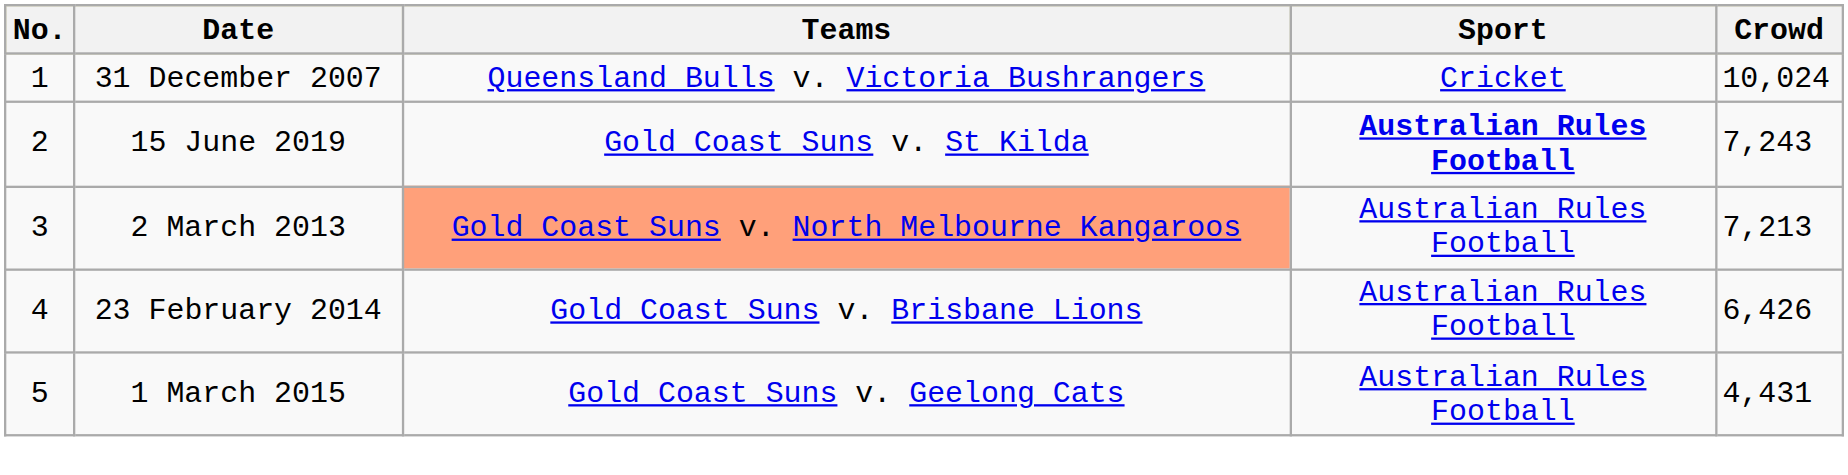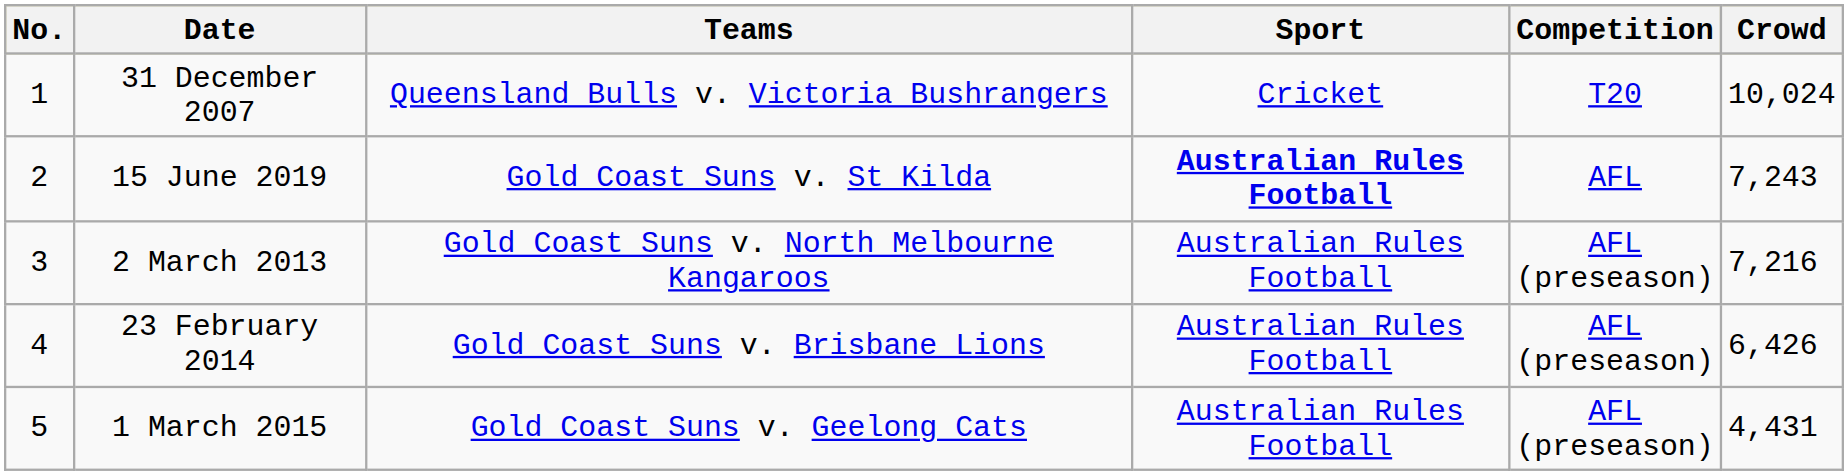 <table class="wikitable sortable" style="width:800px;">
 <tr style="background:#bdb76b;">
 <th width=1%>No.</th>
 <th width=17%>Date</th>
 <th width=46%>Teams</th>
 <th width=22%>Sport</th>
+<th width=8%>Competition</th>
 <th width=6%>Crowd</th>
 </tr>
 <tr>
 <td align=center>1</td>
 <td align=center>31 December 2007</td>
 <td align=center><a href='#'>Queensland Bulls</a> v. <a href='#'>Victoria Bushrangers</a></td>
 <td align=center><a href='#'>Cricket</a></td>
+<td align=center><a href='#'>T20</a></td>
 <td>10,024</td>
 </tr>
 <tr>
 <td align=center>2</td>
 <td align=center>15 June 2019</td>
 <td align=center><a href='#'>Gold Coast Suns</a> v. <a href='#'>St Kilda</a></td>
 <td align=center><strong><a href='#'>Australian Rules Football</a></strong></td>
+<td align=center><a href='#'>AFL</a></td>
 <td>7,243</td>
 </tr>
 <tr>
 <td align=center>3</td>
 <td align=center>2 March 2013</td>
-<td align=center style="background: lightsalmon;"><a href='#'>Gold Coast Suns</a> v. <a href='#'>North Melbourne Kangaroos</a></td>
+<td align=center><a href='#'>Gold Coast Suns</a> v. <a href='#'>North Melbourne Kangaroos</a></td>
 <td align=center><a href='#'>Australian Rules Football</a></td>
-<td>7,213</td>
+<td align=center><a href='#'>AFL</a> (preseason)</td>
+<td>7,216</td>
 </tr>
 <tr>
 <td align=center>4</td>
 <td align=center>23 February 2014</td>
 <td align=center><a href='#'>Gold Coast Suns</a> v. <a href='#'>Brisbane Lions</a></td>
 <td align=center><a href='#'>Australian Rules Football</a></td>
+<td align=center><a href='#'>AFL</a> (preseason)</td>
 <td>6,426</td>
 </tr>
 <tr>
 <td align=center>5</td>
 <td align=center>1 March 2015</td>
 <td align=center><a href='#'>Gold Coast Suns</a> v. <a href='#'>Geelong Cats</a></td>
 <td align=center><a href='#'>Australian Rules Football</a></td>
+<td align=center><a href='#'>AFL</a> (preseason)</td>
 <td>4,431</td>
 </tr>
 </table>
